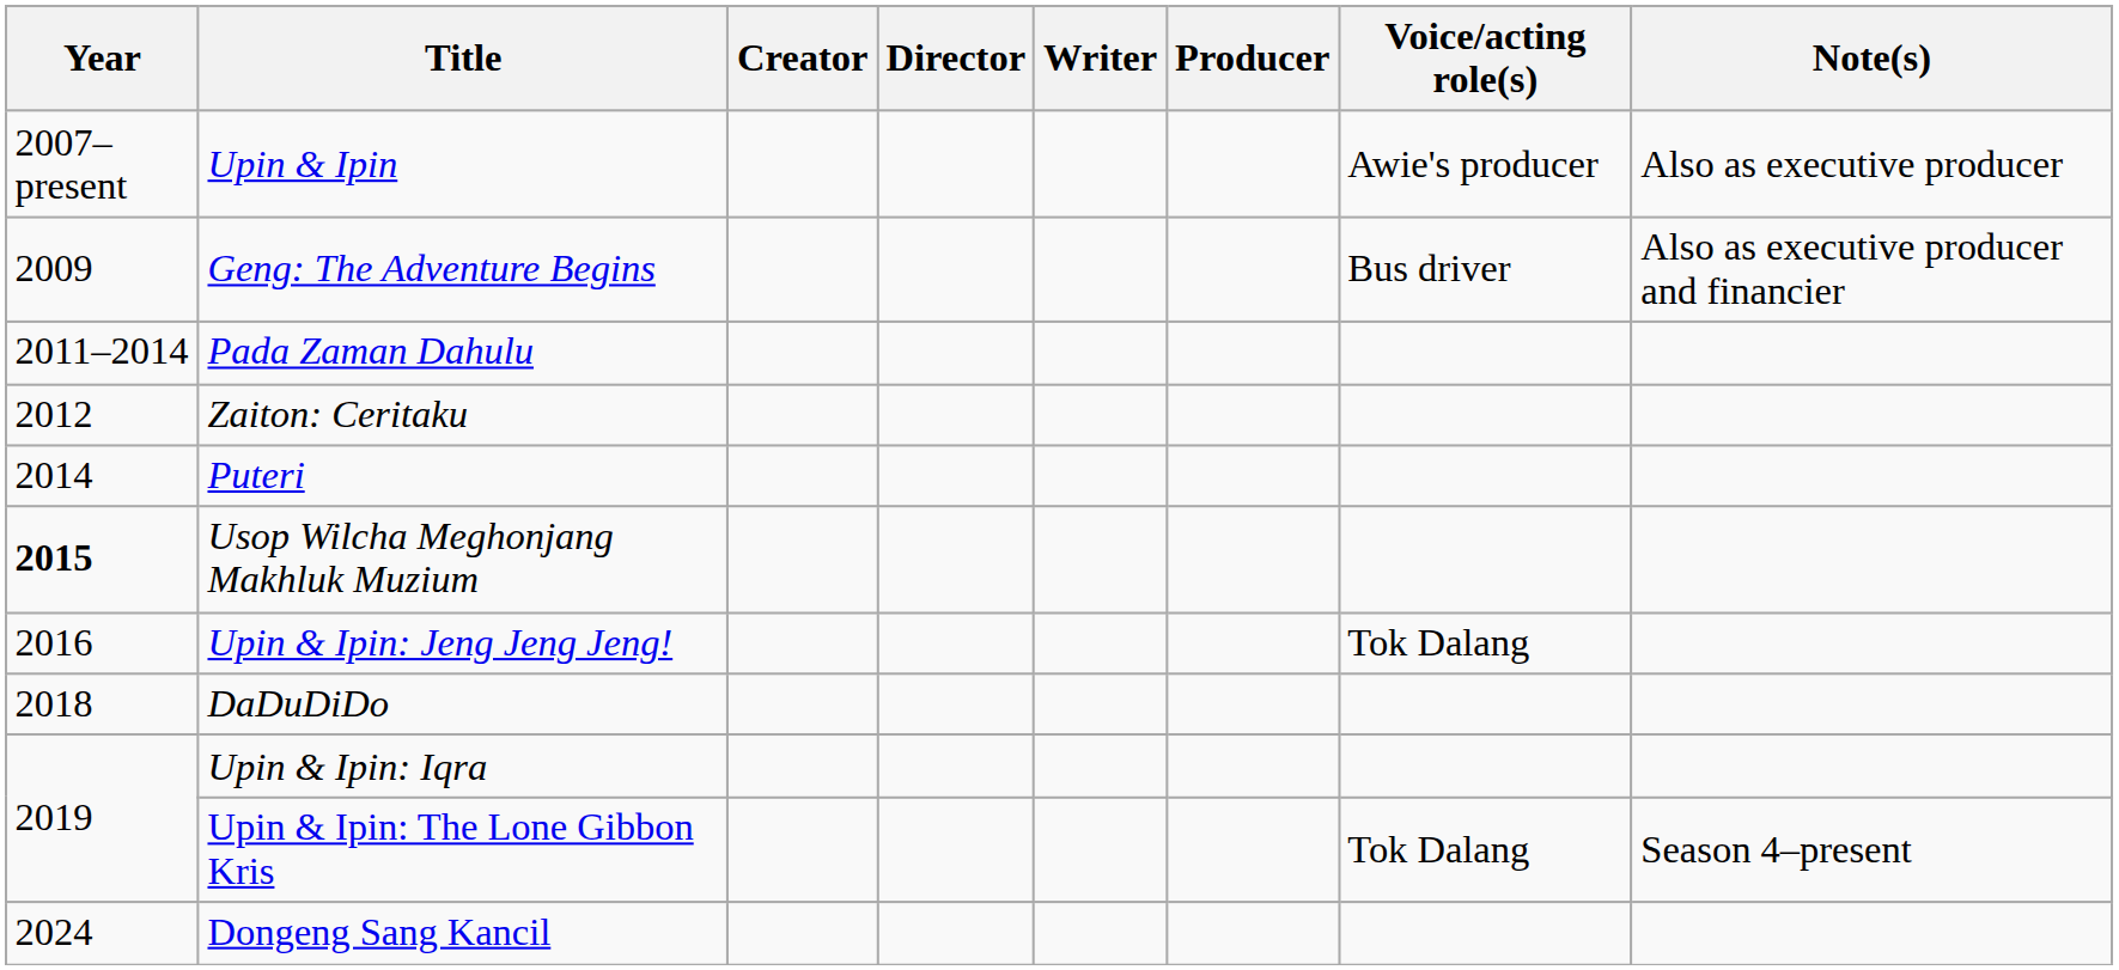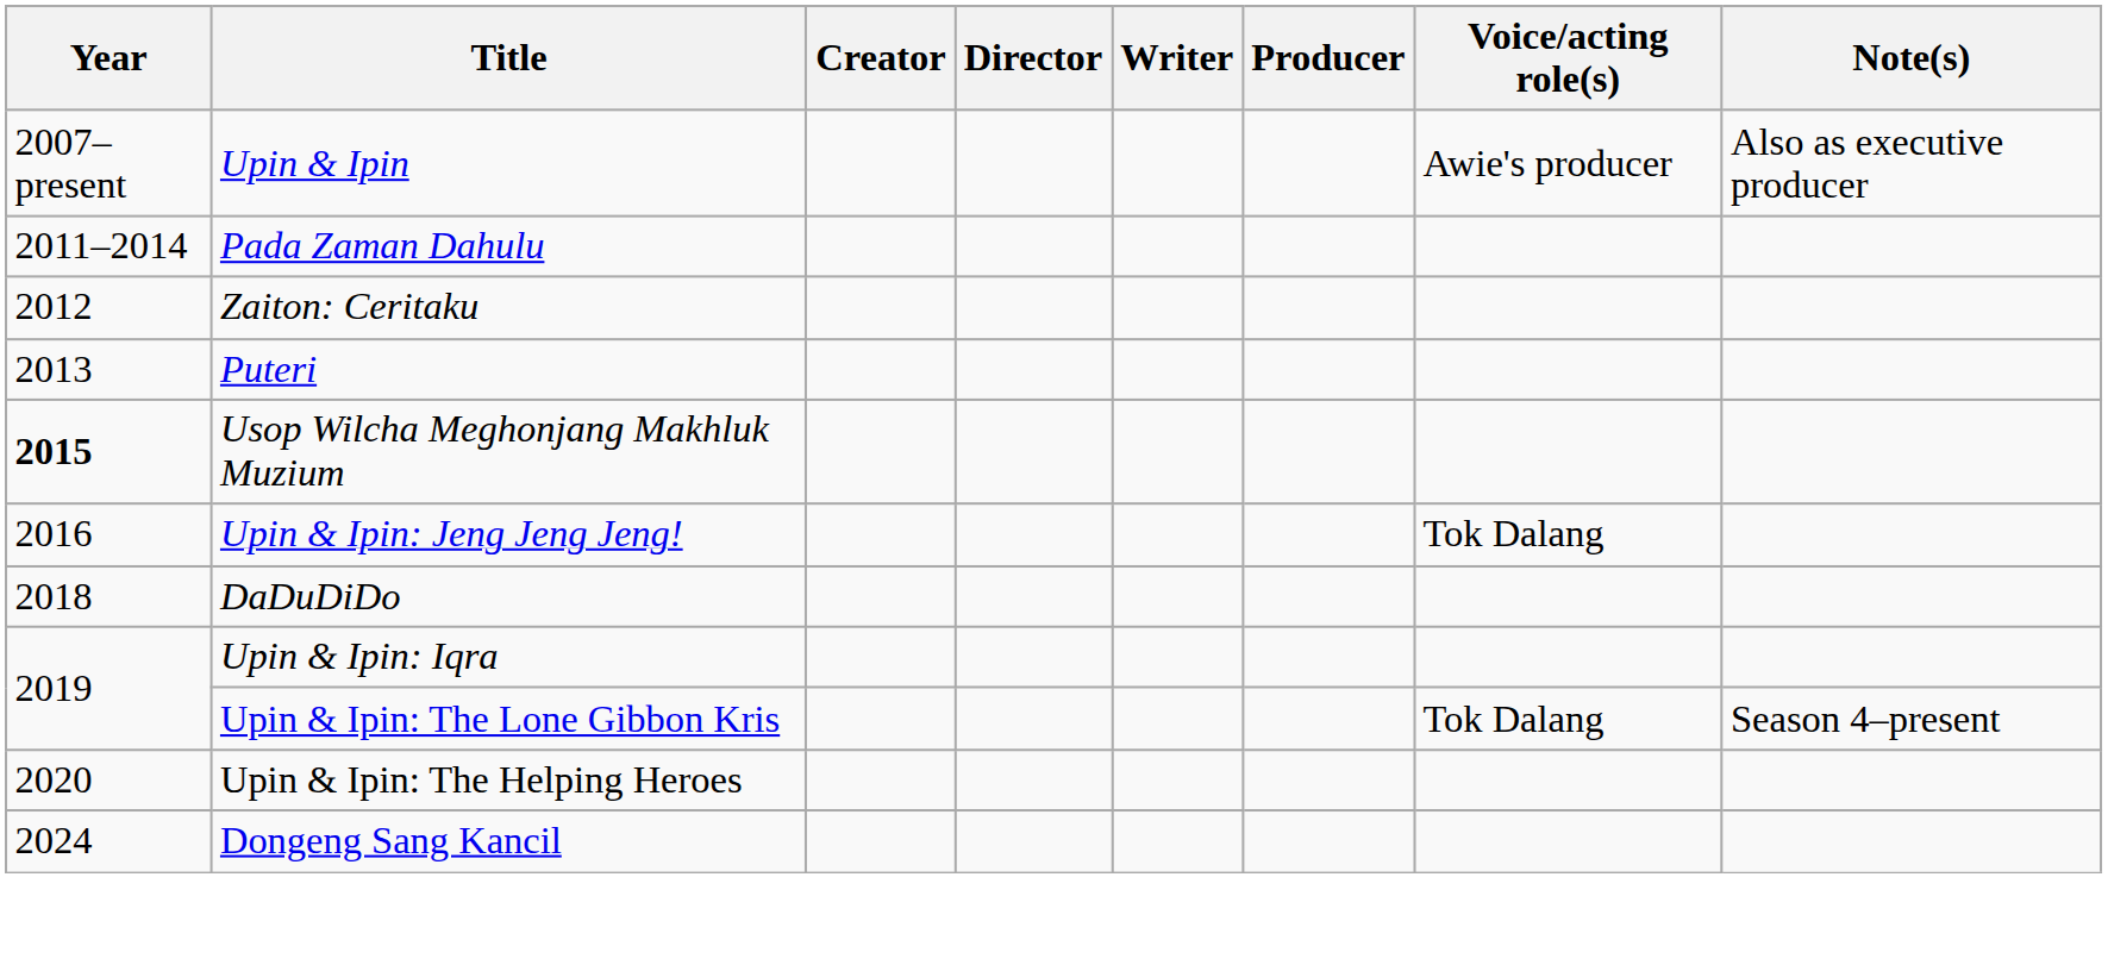 <table class="wikitable">
 <tr>
 <th>Year</th>
 <th>Title</th>
 <th>Creator</th>
 <th>Director</th>
 <th>Writer</th>
 <th>Producer</th>
 <th>Voice/acting role(s)</th>
 <th>Note(s)</th>
 </tr>
 <tr>
 <td>2007–present</td>
 <td><em><a href='#'>Upin & Ipin</a></em></td>
 <td></td>
 <td></td>
 <td></td>
 <td></td>
 <td>Awie's producer</td>
 <td>Also as executive producer</td>
 </tr>
 <tr>
-<td>2009</td>
-<td><em><a href='#'>Geng: The Adventure Begins</a></em></td>
-<td></td>
-<td></td>
-<td></td>
-<td></td>
-<td>Bus driver</td>
-<td>Also as executive producer and financier</td>
-</tr>
-<tr>
 <td>2011–2014</td>
 <td><em><a href='#'>Pada Zaman Dahulu</a></em></td>
 <td></td>
 <td></td>
 <td></td>
 <td></td>
 <td></td>
 <td></td>
 </tr>
 <tr>
 <td>2012</td>
 <td><em>Zaiton: Ceritaku</em></td>
 <td></td>
 <td></td>
 <td></td>
 <td></td>
 <td></td>
 <td></td>
 </tr>
 <tr>
-<td>2014</td>
+<td>2013</td>
 <td><em><a href='#'>Puteri</a></em></td>
 <td></td>
 <td></td>
 <td></td>
 <td></td>
 <td></td>
 <td></td>
 </tr>
 <tr>
 <td><strong>2015</strong></td>
 <td><em>Usop Wilcha Meghonjang Makhluk Muzium</em></td>
 <td></td>
 <td></td>
 <td></td>
 <td></td>
 <td></td>
 <td></td>
 </tr>
 <tr>
 <td>2016</td>
 <td><em><a href='#'>Upin & Ipin: Jeng Jeng Jeng!</a></em></td>
 <td></td>
 <td></td>
 <td></td>
 <td></td>
 <td>Tok Dalang</td>
 <td></td>
 </tr>
 <tr>
 <td>2018</td>
 <td><em>DaDuDiDo</em></td>
 <td></td>
 <td></td>
 <td></td>
 <td></td>
 <td></td>
 <td></td>
 </tr>
 <tr>
 <td rowspan="2">2019</td>
 <td><em>Upin & Ipin: Iqra<strong></td>
 <td></td>
 <td></td>
 <td></td>
 <td></td>
 <td></td>
 <td></td>
 </tr>
 <tr>
 <td></em><a href='#'>Upin & Ipin: The Lone Gibbon Kris</a><em></td>
 <td></td>
 <td></td>
 <td></td>
 <td></td>
 <td>Tok Dalang</td>
 <td>Season 4–present</td>
 </tr>
 <tr>
+<td>2020</td>
+<td></em>Upin & Ipin: The Helping Heroes<em></td>
+<td></td>
+<td></td>
+<td></td>
+<td></td>
+<td></td>
+<td></td>
+</tr>
+<tr>
 <td>2024</td>
 <td></em><a href='#'>Dongeng Sang Kancil</a><em></td>
 <td></td>
 <td></td>
 <td></td>
 <td></td>
 <td></td>
 </tr>
 <tr>
 </tr>
 </table>
